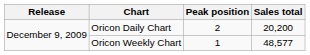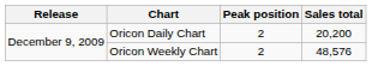 <table class="wikitable">
 <tr>
 <th>Release</th>
 <th>Chart</th>
 <th>Peak position</th>
 <th>Sales total</th>
 </tr>
 <tr>
 <td rowspan="4">December 9, 2009</td>
 <td>Oricon Daily Chart</td>
 <td align="center">2</td>
 <td align="center">20,200</td>
 </tr>
 <tr>
 <td>Oricon Weekly Chart</td>
-<td align="center">1</td>
-<td align="center">48,577</td>
+<td align="center">2</td>
+<td align="center">48,576</td>
 </tr>
 </table>
